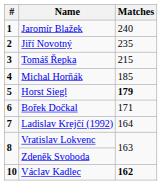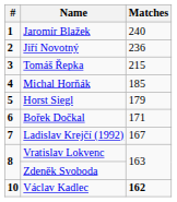 <table class="wikitable">
 <tr>
 <th>#</th>
 <th>Name</th>
 <th>Matches</th>
 </tr>
 <tr>
 <td><strong>1</strong></td>
 <td> <a href='#'>Jaromír Blažek</a></td>
 <td>240</td>
 </tr>
 <tr>
 <td><strong>2</strong></td>
 <td> <a href='#'>Jiří Novotný</a></td>
-<td>235</td>
+<td>236</td>
 </tr>
 <tr>
 <td><strong>3</strong></td>
 <td> <a href='#'>Tomáš Řepka</a></td>
 <td>215</td>
 </tr>
 <tr>
 <td><strong>4</strong></td>
 <td> <a href='#'>Michal Horňák</a></td>
 <td>185</td>
 </tr>
 <tr>
 <td><strong>5</strong></td>
 <td> <a href='#'>Horst Siegl</a></td>
-<td><strong>179</strong></td>
+<td>179</td>
 </tr>
 <tr>
 <td><strong>6</strong></td>
 <td> <a href='#'>Bořek Dočkal</a></td>
 <td>171</td>
 </tr>
 <tr>
 <td><strong>7</strong></td>
 <td> <a href='#'>Ladislav Krejčí (1992)</a></td>
-<td>164</td>
+<td>167</td>
 </tr>
 <tr>
 <td rowspan="2"><strong>8</strong></td>
 <td> <a href='#'>Vratislav Lokvenc</a></td>
 <td rowspan="2">163</td>
 </tr>
 <tr>
 <td> <a href='#'>Zdeněk Svoboda</a></td>
 </tr>
 <tr>
 <td><strong>10</strong></td>
 <td> <a href='#'>Václav Kadlec</a></td>
 <td><strong>162</strong></td>
 </tr>
 </table>
